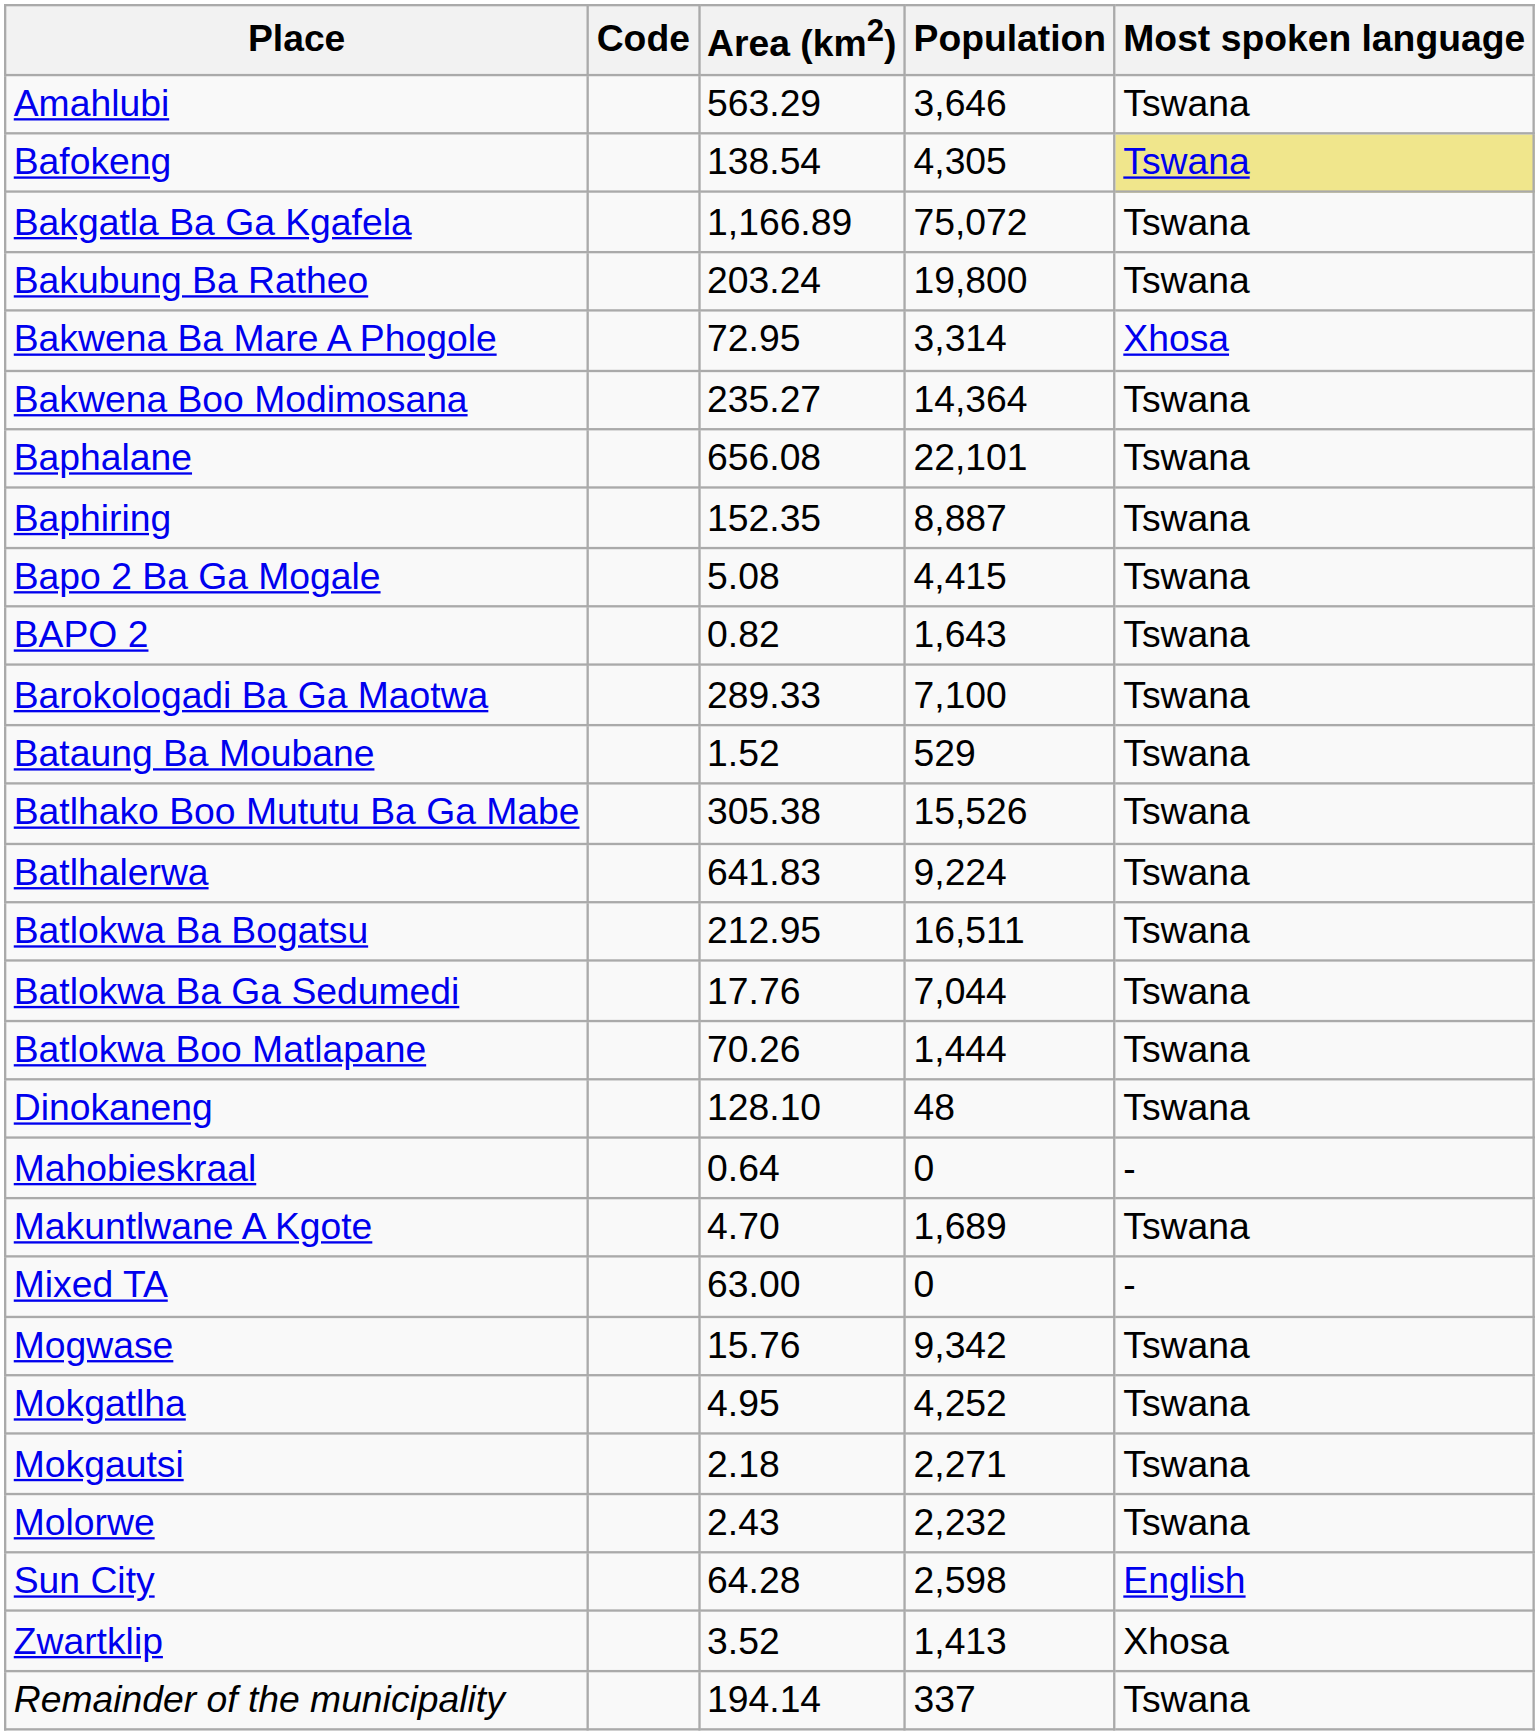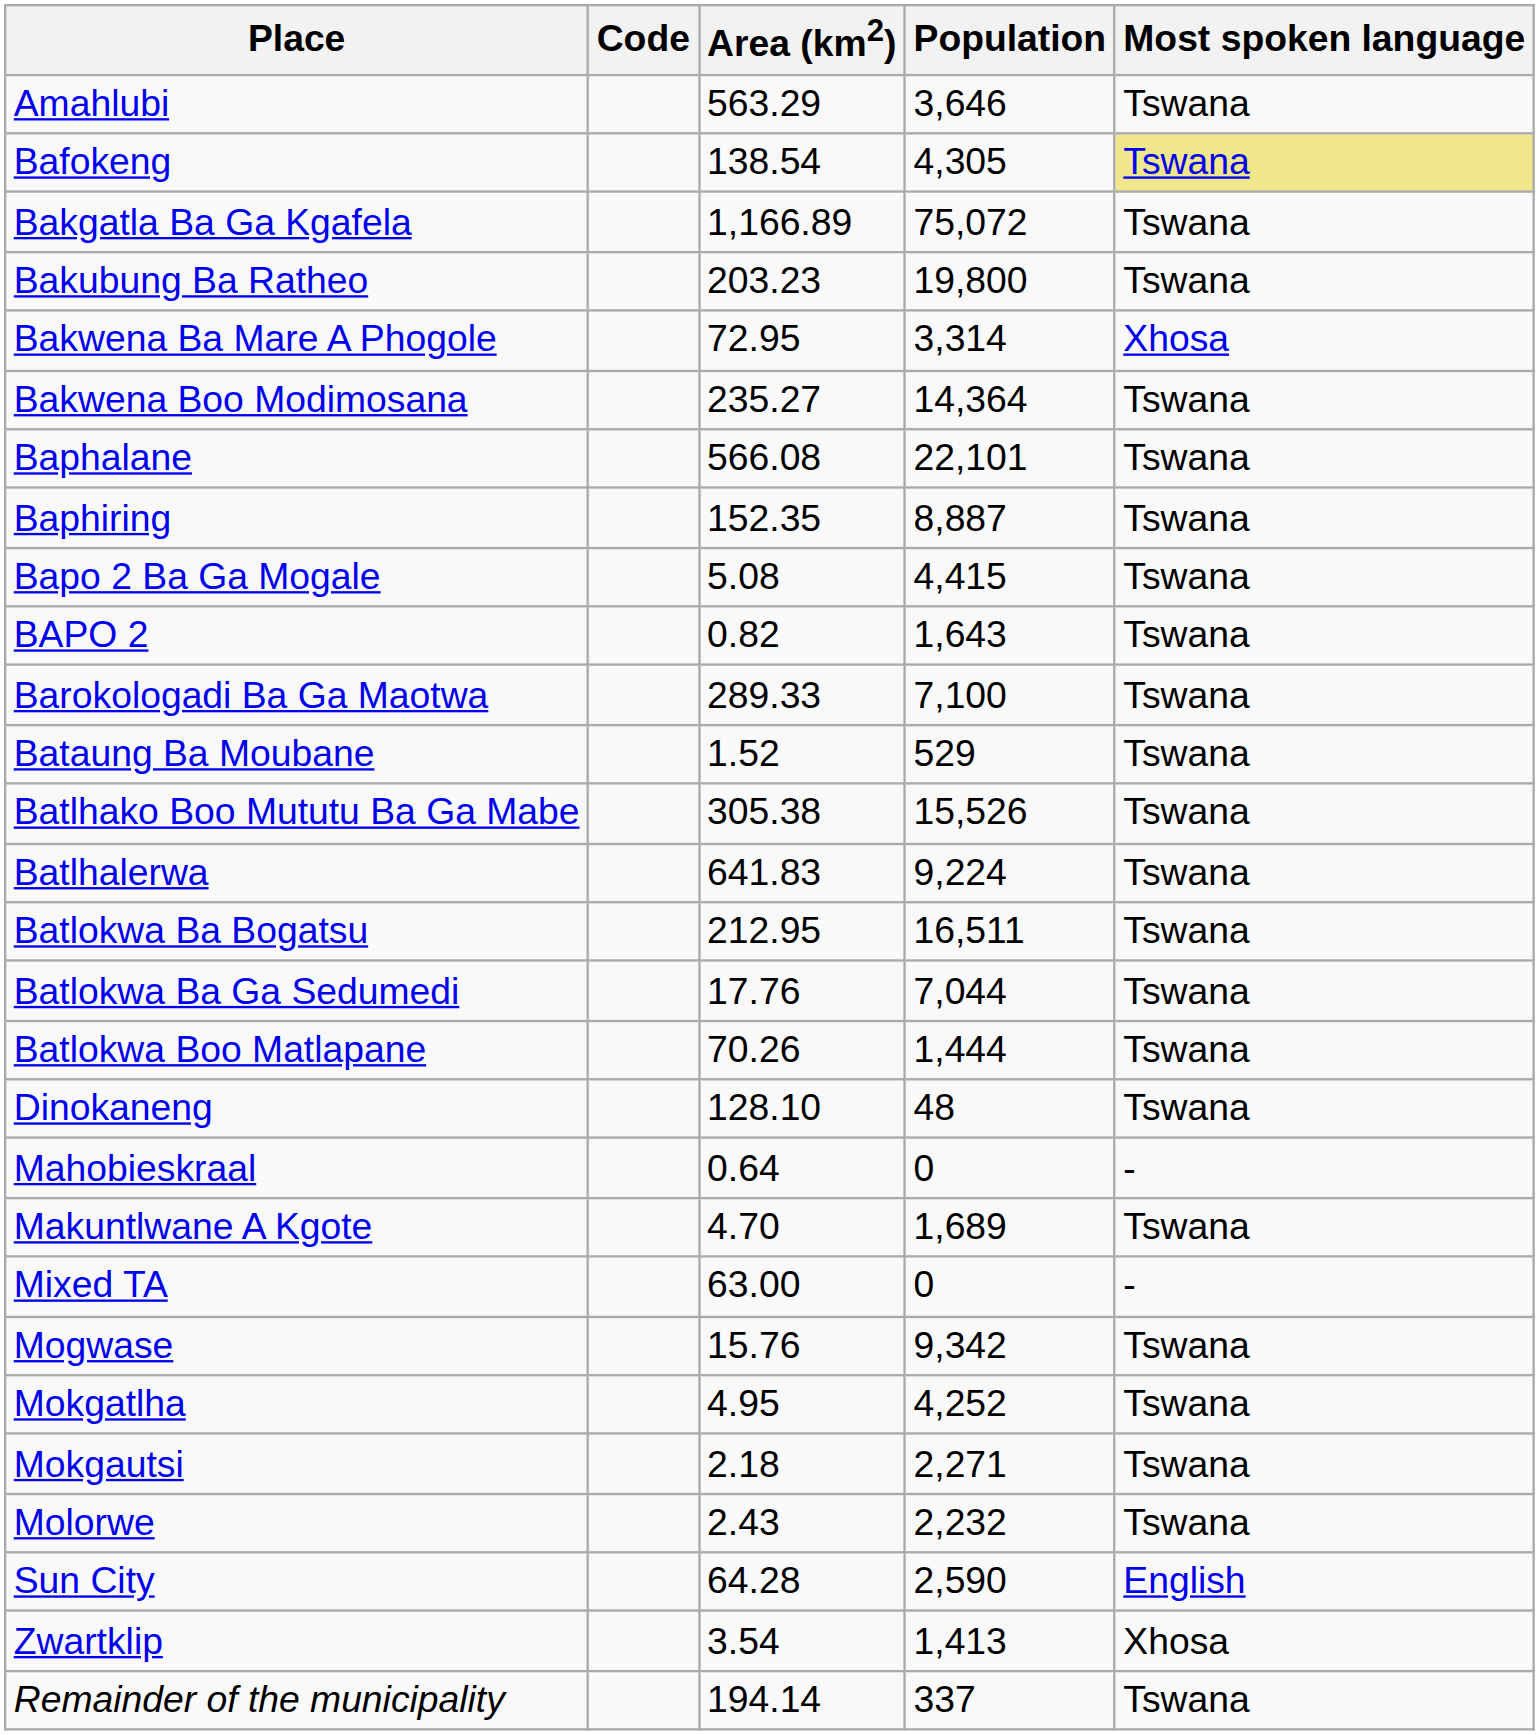 <table class="wikitable sortable">
 <tr>
 <th>Place</th>
 <th>Code</th>
 <th>Area (km<sup>2</sup>)</th>
 <th>Population</th>
 <th>Most spoken language</th>
 </tr>
 <tr>
 <td><a href='#'>Amahlubi</a></td>
 <td></td>
 <td>563.29</td>
 <td>3,646</td>
 <td>Tswana</td>
 </tr>
 <tr>
 <td><a href='#'>Bafokeng</a></td>
 <td></td>
 <td>138.54</td>
 <td>4,305</td>
 <td style="background: khaki;"><a href='#'>Tswana</a></td>
 </tr>
 <tr>
 <td><a href='#'>Bakgatla Ba Ga Kgafela</a></td>
 <td></td>
 <td>1,166.89</td>
 <td>75,072</td>
 <td>Tswana</td>
 </tr>
 <tr>
 <td><a href='#'>Bakubung Ba Ratheo</a></td>
 <td></td>
-<td>203.24</td>
+<td>203.23</td>
 <td>19,800</td>
 <td>Tswana</td>
 </tr>
 <tr>
 <td><a href='#'>Bakwena Ba Mare A Phogole</a></td>
 <td></td>
 <td>72.95</td>
 <td>3,314</td>
 <td><a href='#'>Xhosa</a></td>
 </tr>
 <tr>
 <td><a href='#'>Bakwena Boo Modimosana</a></td>
 <td></td>
 <td>235.27</td>
 <td>14,364</td>
 <td>Tswana</td>
 </tr>
 <tr>
 <td><a href='#'>Baphalane</a></td>
 <td></td>
-<td>656.08</td>
+<td>566.08</td>
 <td>22,101</td>
 <td>Tswana</td>
 </tr>
 <tr>
 <td><a href='#'>Baphiring</a></td>
 <td></td>
 <td>152.35</td>
 <td>8,887</td>
 <td>Tswana</td>
 </tr>
 <tr>
 <td><a href='#'>Bapo 2 Ba Ga Mogale</a></td>
 <td></td>
 <td>5.08</td>
 <td>4,415</td>
 <td>Tswana</td>
 </tr>
 <tr>
 <td><a href='#'>BAPO 2</a></td>
 <td></td>
 <td>0.82</td>
 <td>1,643</td>
 <td>Tswana</td>
 </tr>
 <tr>
 <td><a href='#'>Barokologadi Ba Ga Maotwa</a></td>
 <td></td>
 <td>289.33</td>
 <td>7,100</td>
 <td>Tswana</td>
 </tr>
 <tr>
 <td><a href='#'>Bataung Ba Moubane</a></td>
 <td></td>
 <td>1.52</td>
 <td>529</td>
 <td>Tswana</td>
 </tr>
 <tr>
 <td><a href='#'>Batlhako Boo Mututu Ba Ga Mabe</a></td>
 <td></td>
 <td>305.38</td>
 <td>15,526</td>
 <td>Tswana</td>
 </tr>
 <tr>
 <td><a href='#'>Batlhalerwa</a></td>
 <td></td>
 <td>641.83</td>
 <td>9,224</td>
 <td>Tswana</td>
 </tr>
 <tr>
 <td><a href='#'>Batlokwa Ba Bogatsu</a></td>
 <td></td>
 <td>212.95</td>
 <td>16,511</td>
 <td>Tswana</td>
 </tr>
 <tr>
 <td><a href='#'>Batlokwa Ba Ga Sedumedi</a></td>
 <td></td>
 <td>17.76</td>
 <td>7,044</td>
 <td>Tswana</td>
 </tr>
 <tr>
 <td><a href='#'>Batlokwa Boo Matlapane</a></td>
 <td></td>
 <td>70.26</td>
 <td>1,444</td>
 <td>Tswana</td>
 </tr>
 <tr>
 <td><a href='#'>Dinokaneng</a></td>
 <td></td>
 <td>128.10</td>
 <td>48</td>
 <td>Tswana</td>
 </tr>
 <tr>
 <td><a href='#'>Mahobieskraal</a></td>
 <td></td>
 <td>0.64</td>
 <td>0</td>
 <td>-</td>
 </tr>
 <tr>
 <td><a href='#'>Makuntlwane A Kgote</a></td>
 <td></td>
 <td>4.70</td>
 <td>1,689</td>
 <td>Tswana</td>
 </tr>
 <tr>
 <td><a href='#'>Mixed TA</a></td>
 <td></td>
 <td>63.00</td>
 <td>0</td>
 <td>-</td>
 </tr>
 <tr>
 <td><a href='#'>Mogwase</a></td>
 <td></td>
 <td>15.76</td>
 <td>9,342</td>
 <td>Tswana</td>
 </tr>
 <tr>
 <td><a href='#'>Mokgatlha</a></td>
 <td></td>
 <td>4.95</td>
 <td>4,252</td>
 <td>Tswana</td>
 </tr>
 <tr>
 <td><a href='#'>Mokgautsi</a></td>
 <td></td>
 <td>2.18</td>
 <td>2,271</td>
 <td>Tswana</td>
 </tr>
 <tr>
 <td><a href='#'>Molorwe</a></td>
 <td></td>
 <td>2.43</td>
 <td>2,232</td>
 <td>Tswana</td>
 </tr>
 <tr>
 <td><a href='#'>Sun City</a></td>
 <td></td>
 <td>64.28</td>
-<td>2,598</td>
+<td>2,590</td>
 <td><a href='#'>English</a></td>
 </tr>
 <tr>
 <td><a href='#'>Zwartklip</a></td>
 <td></td>
-<td>3.52</td>
+<td>3.54</td>
 <td>1,413</td>
 <td>Xhosa</td>
 </tr>
 <tr>
 <td><em>Remainder of the municipality</em></td>
 <td></td>
 <td>194.14</td>
 <td>337</td>
 <td>Tswana</td>
 </tr>
 </table>
